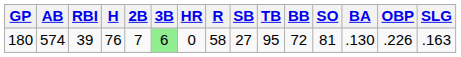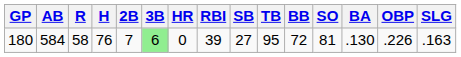 <table class="wikitable">
 <tr>
 <th><a href='#'>GP</a></th>
 <th><a href='#'>AB</a></th>
-<th><a href='#'>RBI</a></th>
+<th><a href='#'>R</a></th>
 <th><a href='#'>H</a></th>
 <th><a href='#'>2B</a></th>
 <th><a href='#'>3B</a></th>
 <th><a href='#'>HR</a></th>
-<th><a href='#'>R</a></th>
+<th><a href='#'>RBI</a></th>
 <th><a href='#'>SB</a></th>
 <th><a href='#'>TB</a></th>
 <th><a href='#'>BB</a></th>
 <th><a href='#'>SO</a></th>
 <th><a href='#'>BA</a></th>
 <th><a href='#'>OBP</a></th>
 <th><a href='#'>SLG</a></th>
 </tr>
 <tr align=center>
 <td>180</td>
-<td>574</td>
-<td>39</td>
+<td>584</td>
+<td>58</td>
 <td>76</td>
 <td>7</td>
 <td style="background: lightgreen;">6</td>
 <td>0</td>
-<td>58</td>
+<td>39</td>
 <td>27</td>
 <td>95</td>
 <td>72</td>
 <td>81</td>
 <td>.130</td>
 <td>.226</td>
 <td>.163</td>
 </tr>
 </table>
